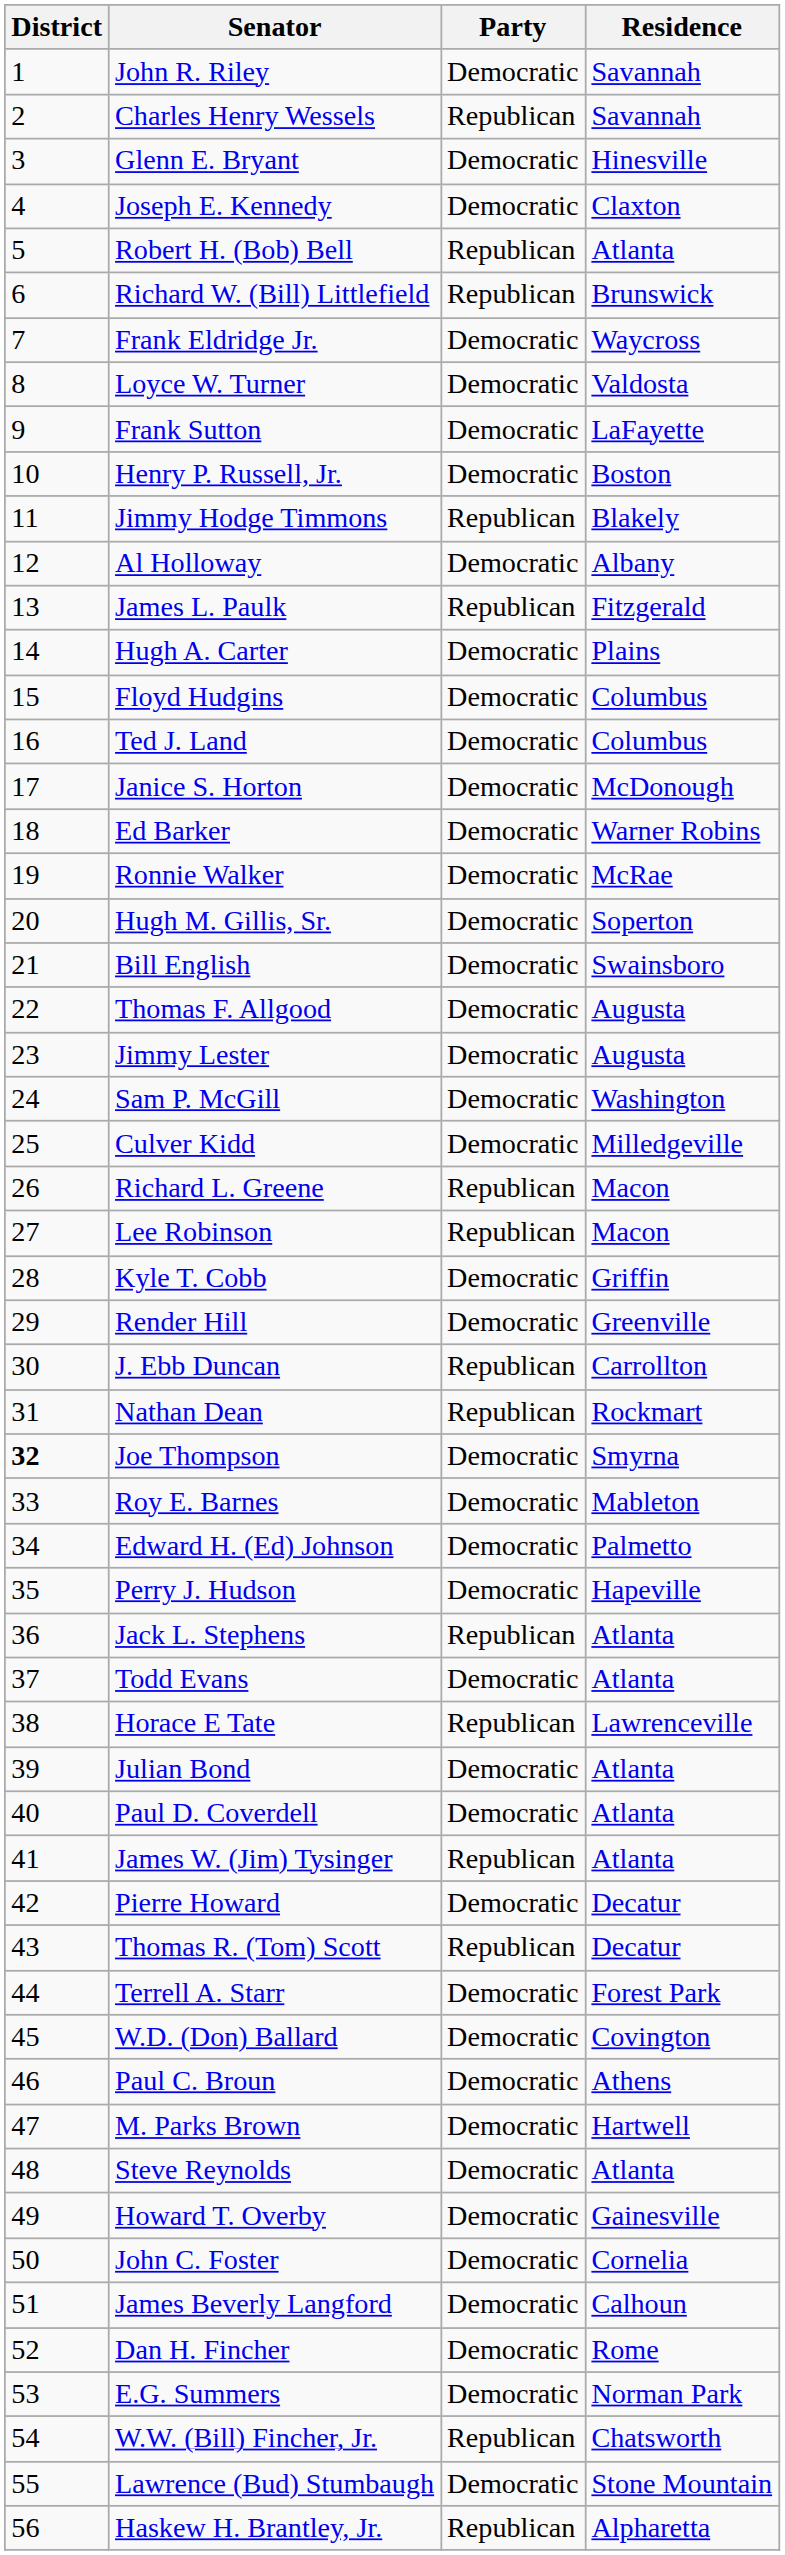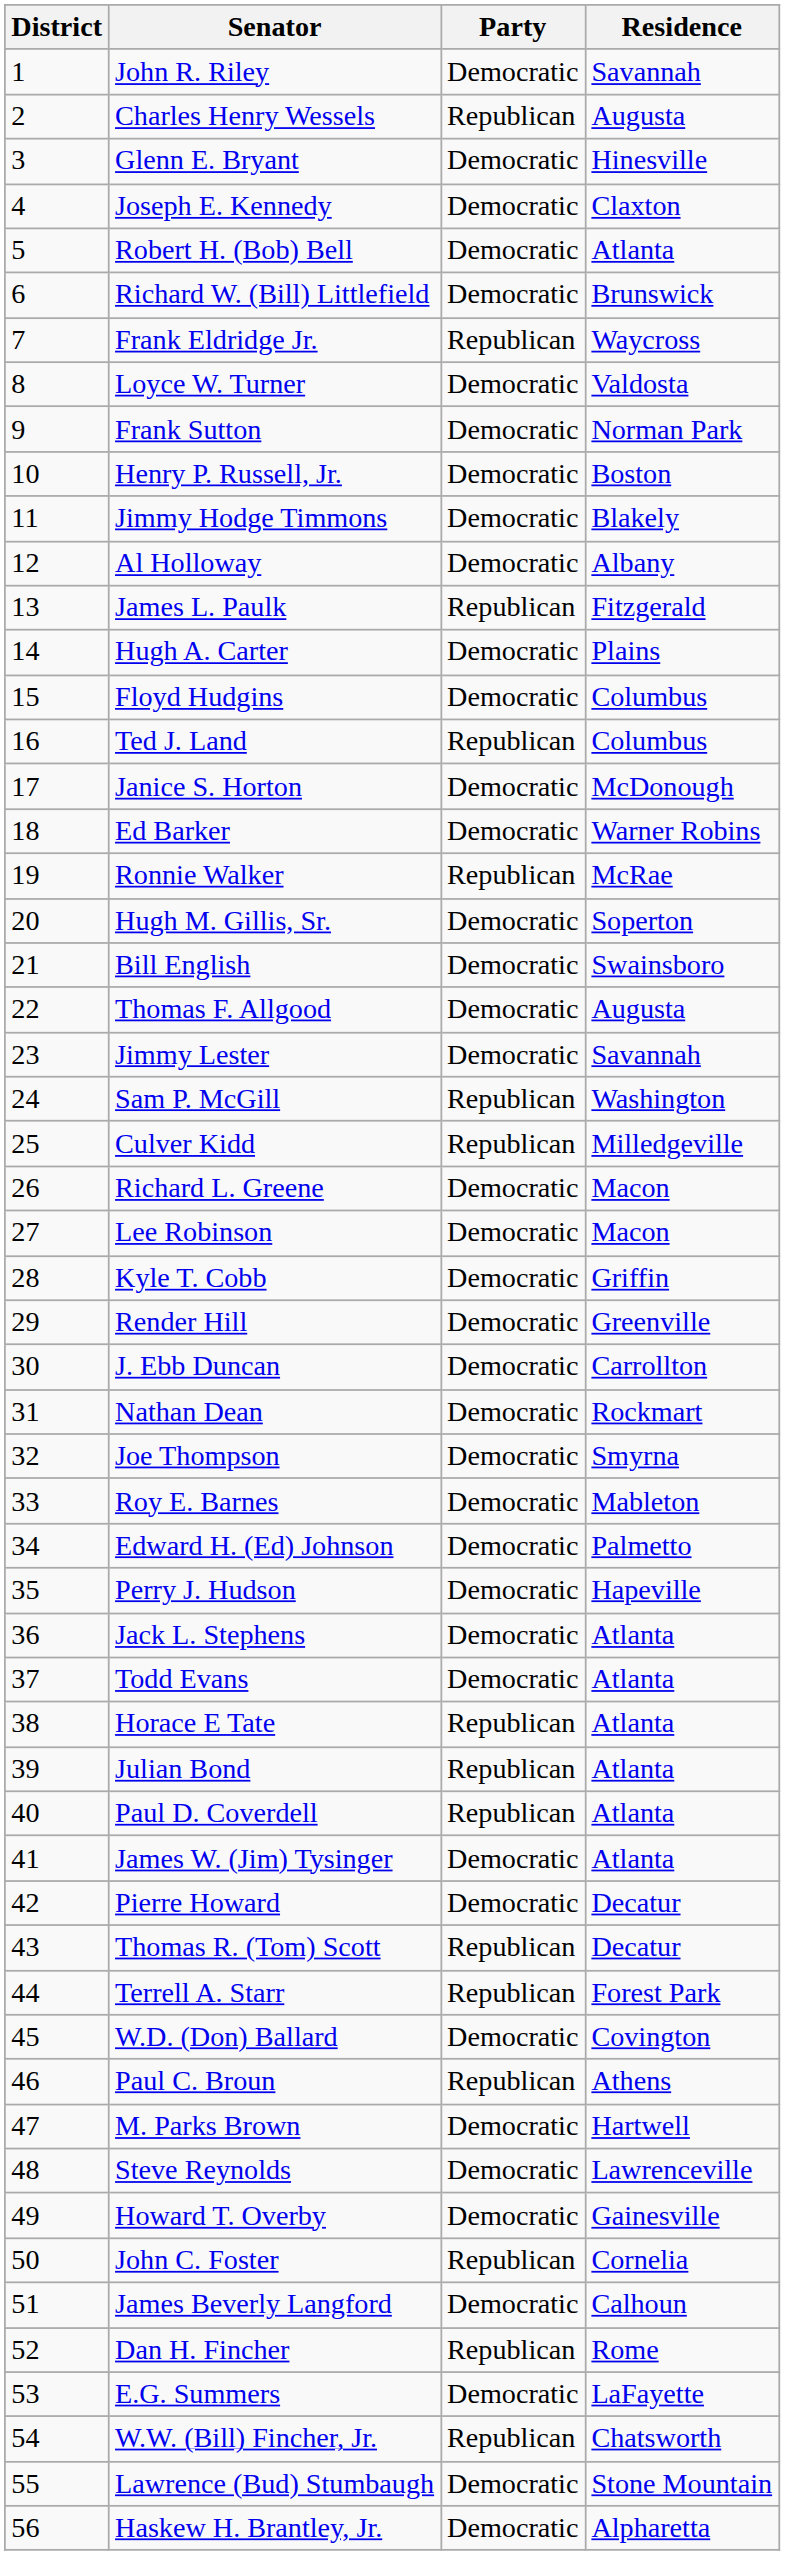 <table class="wikitable sortable">
 <tr>
 <th>District</th>
 <th>Senator</th>
 <th>Party</th>
 <th>Residence</th>
 </tr>
 <tr>
 <td>1</td>
 <td><a href='#'>John R. Riley</a></td>
 <td>Democratic</td>
 <td><a href='#'>Savannah</a></td>
 </tr>
 <tr>
 <td>2</td>
 <td><a href='#'>Charles Henry Wessels</a></td>
 <td>Republican</td>
-<td><a href='#'>Savannah</a></td>
+<td><a href='#'>Augusta</a></td>
 </tr>
 <tr>
 <td>3</td>
 <td><a href='#'>Glenn E. Bryant</a></td>
 <td>Democratic</td>
 <td><a href='#'>Hinesville</a></td>
 </tr>
 <tr>
 <td>4</td>
 <td><a href='#'>Joseph E. Kennedy</a></td>
 <td>Democratic</td>
 <td><a href='#'>Claxton</a></td>
 </tr>
 <tr>
 <td>5</td>
 <td><a href='#'>Robert H. (Bob) Bell</a></td>
-<td>Republican</td>
+<td>Democratic</td>
 <td><a href='#'>Atlanta</a></td>
 </tr>
 <tr>
 <td>6</td>
 <td><a href='#'>Richard W. (Bill) Littlefield</a></td>
-<td>Republican</td>
+<td>Democratic</td>
 <td><a href='#'>Brunswick</a></td>
 </tr>
 <tr>
 <td>7</td>
 <td><a href='#'>Frank Eldridge Jr.</a></td>
-<td>Democratic</td>
+<td>Republican</td>
 <td><a href='#'>Waycross</a></td>
 </tr>
 <tr>
 <td>8</td>
 <td><a href='#'>Loyce W. Turner</a></td>
 <td>Democratic</td>
 <td><a href='#'>Valdosta</a></td>
 </tr>
 <tr>
 <td>9</td>
 <td><a href='#'>Frank Sutton</a></td>
 <td>Democratic</td>
-<td><a href='#'>LaFayette</a></td>
+<td><a href='#'>Norman Park</a></td>
 </tr>
 <tr>
 <td>10</td>
 <td><a href='#'>Henry P. Russell, Jr.</a></td>
 <td>Democratic</td>
 <td><a href='#'>Boston</a></td>
 </tr>
 <tr>
 <td>11</td>
 <td><a href='#'>Jimmy Hodge Timmons</a></td>
-<td>Republican</td>
+<td>Democratic</td>
 <td><a href='#'>Blakely</a></td>
 </tr>
 <tr>
 <td>12</td>
 <td><a href='#'>Al Holloway</a></td>
 <td>Democratic</td>
 <td><a href='#'>Albany</a></td>
 </tr>
 <tr>
 <td>13</td>
 <td><a href='#'>James L. Paulk</a></td>
 <td>Republican</td>
 <td><a href='#'>Fitzgerald</a></td>
 </tr>
 <tr>
 <td>14</td>
 <td><a href='#'>Hugh A. Carter</a></td>
 <td>Democratic</td>
 <td><a href='#'>Plains</a></td>
 </tr>
 <tr>
 <td>15</td>
 <td><a href='#'>Floyd Hudgins</a></td>
 <td>Democratic</td>
 <td><a href='#'>Columbus</a></td>
 </tr>
 <tr>
 <td>16</td>
 <td><a href='#'>Ted J. Land</a></td>
-<td>Democratic</td>
+<td>Republican</td>
 <td><a href='#'>Columbus</a></td>
 </tr>
 <tr>
 <td>17</td>
 <td><a href='#'>Janice S. Horton</a></td>
 <td>Democratic</td>
 <td><a href='#'>McDonough</a></td>
 </tr>
 <tr>
 <td>18</td>
 <td><a href='#'>Ed Barker</a></td>
 <td>Democratic</td>
 <td><a href='#'>Warner Robins</a></td>
 </tr>
 <tr>
 <td>19</td>
 <td><a href='#'>Ronnie Walker</a></td>
-<td>Democratic</td>
+<td>Republican</td>
 <td><a href='#'>McRae</a></td>
 </tr>
 <tr>
 <td>20</td>
 <td><a href='#'>Hugh M. Gillis, Sr.</a></td>
 <td>Democratic</td>
 <td><a href='#'>Soperton</a></td>
 </tr>
 <tr>
 <td>21</td>
 <td><a href='#'>Bill English</a></td>
 <td>Democratic</td>
 <td><a href='#'>Swainsboro</a></td>
 </tr>
 <tr>
 <td>22</td>
 <td><a href='#'>Thomas F. Allgood</a></td>
 <td>Democratic</td>
 <td><a href='#'>Augusta</a></td>
 </tr>
 <tr>
 <td>23</td>
 <td><a href='#'>Jimmy Lester</a></td>
 <td>Democratic</td>
-<td><a href='#'>Augusta</a></td>
+<td><a href='#'>Savannah</a></td>
 </tr>
 <tr>
 <td>24</td>
 <td><a href='#'>Sam P. McGill</a></td>
-<td>Democratic</td>
+<td>Republican</td>
 <td><a href='#'>Washington</a></td>
 </tr>
 <tr>
 <td>25</td>
 <td><a href='#'>Culver Kidd</a></td>
-<td>Democratic</td>
+<td>Republican</td>
 <td><a href='#'>Milledgeville</a></td>
 </tr>
 <tr>
 <td>26</td>
 <td><a href='#'>Richard L. Greene</a></td>
-<td>Republican</td>
+<td>Democratic</td>
 <td><a href='#'>Macon</a></td>
 </tr>
 <tr>
 <td>27</td>
 <td><a href='#'>Lee Robinson</a></td>
-<td>Republican</td>
+<td>Democratic</td>
 <td><a href='#'>Macon</a></td>
 </tr>
 <tr>
 <td>28</td>
 <td><a href='#'>Kyle T. Cobb</a></td>
 <td>Democratic</td>
 <td><a href='#'>Griffin</a></td>
 </tr>
 <tr>
 <td>29</td>
 <td><a href='#'>Render Hill</a></td>
 <td>Democratic</td>
 <td><a href='#'>Greenville</a></td>
 </tr>
 <tr>
 <td>30</td>
 <td><a href='#'>J. Ebb Duncan</a></td>
-<td>Republican</td>
+<td>Democratic</td>
 <td><a href='#'>Carrollton</a></td>
 </tr>
 <tr>
 <td>31</td>
 <td><a href='#'>Nathan Dean</a></td>
-<td>Republican</td>
+<td>Democratic</td>
 <td><a href='#'>Rockmart</a></td>
 </tr>
 <tr>
-<td><strong>32</strong></td>
+<td>32</td>
 <td><a href='#'>Joe Thompson</a></td>
 <td>Democratic</td>
 <td><a href='#'>Smyrna</a></td>
 </tr>
 <tr>
 <td>33</td>
 <td><a href='#'>Roy E. Barnes</a></td>
 <td>Democratic</td>
 <td><a href='#'>Mableton</a></td>
 </tr>
 <tr>
 <td>34</td>
 <td><a href='#'>Edward H. (Ed) Johnson</a></td>
 <td>Democratic</td>
 <td><a href='#'>Palmetto</a></td>
 </tr>
 <tr>
 <td>35</td>
 <td><a href='#'>Perry J. Hudson</a></td>
 <td>Democratic</td>
 <td><a href='#'>Hapeville</a></td>
 </tr>
 <tr>
 <td>36</td>
 <td><a href='#'>Jack L. Stephens</a></td>
-<td>Republican</td>
+<td>Democratic</td>
 <td><a href='#'>Atlanta</a></td>
 </tr>
 <tr>
 <td>37</td>
 <td><a href='#'>Todd Evans</a></td>
 <td>Democratic</td>
 <td><a href='#'>Atlanta</a></td>
 </tr>
 <tr>
 <td>38</td>
 <td><a href='#'>Horace E Tate</a></td>
 <td>Republican</td>
-<td><a href='#'>Lawrenceville</a></td>
+<td><a href='#'>Atlanta</a></td>
 </tr>
 <tr>
 <td>39</td>
 <td><a href='#'>Julian Bond</a></td>
-<td>Democratic</td>
+<td>Republican</td>
 <td><a href='#'>Atlanta</a></td>
 </tr>
 <tr>
 <td>40</td>
 <td><a href='#'>Paul D. Coverdell</a></td>
-<td>Democratic</td>
+<td>Republican</td>
 <td><a href='#'>Atlanta</a></td>
 </tr>
 <tr>
 <td>41</td>
 <td><a href='#'>James W. (Jim) Tysinger</a></td>
-<td>Republican</td>
+<td>Democratic</td>
 <td><a href='#'>Atlanta</a></td>
 </tr>
 <tr>
 <td>42</td>
 <td><a href='#'>Pierre Howard</a></td>
 <td>Democratic</td>
 <td><a href='#'>Decatur</a></td>
 </tr>
 <tr>
 <td>43</td>
 <td><a href='#'>Thomas R. (Tom) Scott</a></td>
 <td>Republican</td>
 <td><a href='#'>Decatur</a></td>
 </tr>
 <tr>
 <td>44</td>
 <td><a href='#'>Terrell A. Starr</a></td>
-<td>Democratic</td>
+<td>Republican</td>
 <td><a href='#'>Forest Park</a></td>
 </tr>
 <tr>
 <td>45</td>
 <td><a href='#'>W.D. (Don) Ballard</a></td>
 <td>Democratic</td>
 <td><a href='#'>Covington</a></td>
 </tr>
 <tr>
 <td>46</td>
 <td><a href='#'>Paul C. Broun</a></td>
-<td>Democratic</td>
+<td>Republican</td>
 <td><a href='#'>Athens</a></td>
 </tr>
 <tr>
 <td>47</td>
 <td><a href='#'>M. Parks Brown</a></td>
 <td>Democratic</td>
 <td><a href='#'>Hartwell</a></td>
 </tr>
 <tr>
 <td>48</td>
 <td><a href='#'>Steve Reynolds</a></td>
 <td>Democratic</td>
-<td><a href='#'>Atlanta</a></td>
+<td><a href='#'>Lawrenceville</a></td>
 </tr>
 <tr>
 <td>49</td>
 <td><a href='#'>Howard T. Overby</a></td>
 <td>Democratic</td>
 <td><a href='#'>Gainesville</a></td>
 </tr>
 <tr>
 <td>50</td>
 <td><a href='#'>John C. Foster</a></td>
-<td>Democratic</td>
+<td>Republican</td>
 <td><a href='#'>Cornelia</a></td>
 </tr>
 <tr>
 <td>51</td>
 <td><a href='#'>James Beverly Langford</a></td>
 <td>Democratic</td>
 <td><a href='#'>Calhoun</a></td>
 </tr>
 <tr>
 <td>52</td>
 <td><a href='#'>Dan H. Fincher</a></td>
-<td>Democratic</td>
+<td>Republican</td>
 <td><a href='#'>Rome</a></td>
 </tr>
 <tr>
 <td>53</td>
 <td><a href='#'>E.G. Summers</a></td>
 <td>Democratic</td>
-<td><a href='#'>Norman Park</a></td>
+<td><a href='#'>LaFayette</a></td>
 </tr>
 <tr>
 <td>54</td>
 <td><a href='#'>W.W. (Bill) Fincher, Jr.</a></td>
 <td>Republican</td>
 <td><a href='#'>Chatsworth</a></td>
 </tr>
 <tr>
 <td>55</td>
 <td><a href='#'>Lawrence (Bud) Stumbaugh</a></td>
 <td>Democratic</td>
 <td><a href='#'>Stone Mountain</a></td>
 </tr>
 <tr>
 <td>56</td>
 <td><a href='#'>Haskew H. Brantley, Jr.</a></td>
-<td>Republican</td>
+<td>Democratic</td>
 <td><a href='#'>Alpharetta</a></td>
 </tr>
 </table>
